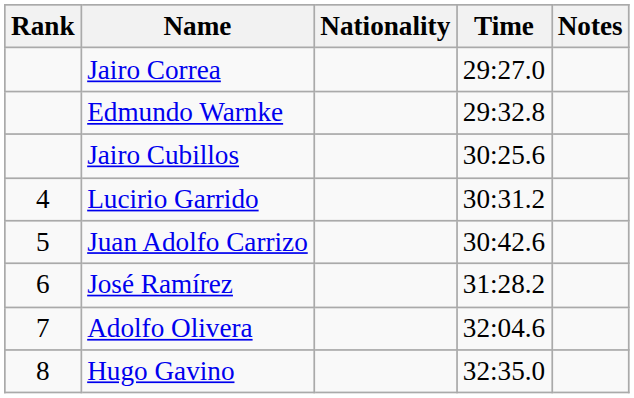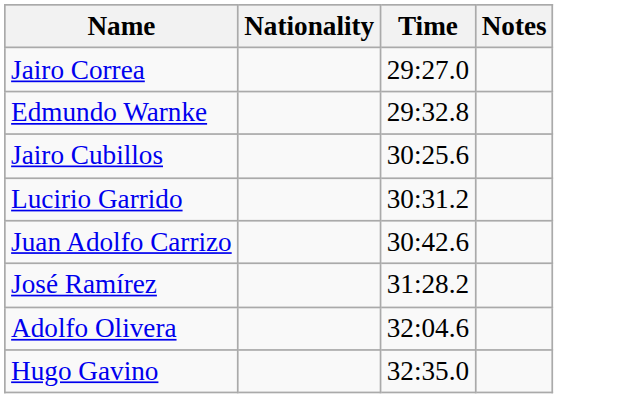 <table class="wikitable sortable" style="text-align:center">
 <tr>
-<th>Rank</th>
 <th>Name</th>
 <th>Nationality</th>
 <th>Time</th>
 <th>Notes</th>
 </tr>
 <tr>
-<td></td>
 <td align=left><a href='#'>Jairo Correa</a></td>
 <td align=left></td>
 <td>29:27.0</td>
 <td></td>
 </tr>
 <tr>
-<td></td>
 <td align=left><a href='#'>Edmundo Warnke</a></td>
 <td align=left></td>
 <td>29:32.8</td>
 <td></td>
 </tr>
 <tr>
-<td></td>
 <td align=left><a href='#'>Jairo Cubillos</a></td>
 <td align=left></td>
 <td>30:25.6</td>
 <td></td>
 </tr>
 <tr>
-<td>4</td>
 <td align=left><a href='#'>Lucirio Garrido</a></td>
 <td align=left></td>
 <td>30:31.2</td>
 <td></td>
 </tr>
 <tr>
-<td>5</td>
 <td align=left><a href='#'>Juan Adolfo Carrizo</a></td>
 <td align=left></td>
 <td>30:42.6</td>
 <td></td>
 </tr>
 <tr>
-<td>6</td>
 <td align=left><a href='#'>José Ramírez</a></td>
 <td align=left></td>
 <td>31:28.2</td>
 <td></td>
 </tr>
 <tr>
-<td>7</td>
 <td align=left><a href='#'>Adolfo Olivera</a></td>
 <td align=left></td>
 <td>32:04.6</td>
 <td></td>
 </tr>
 <tr>
-<td>8</td>
 <td align=left><a href='#'>Hugo Gavino</a></td>
 <td align=left></td>
 <td>32:35.0</td>
 <td></td>
 </tr>
 </table>
